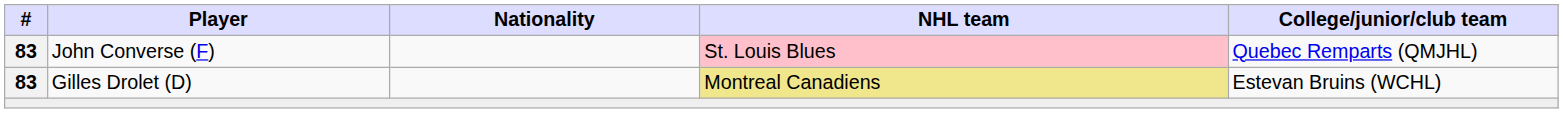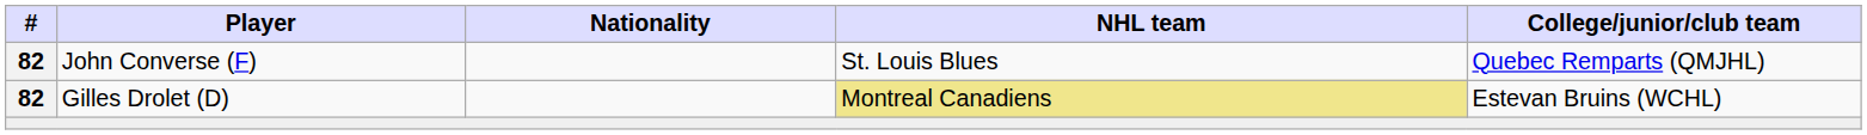 <table class="wikitable" style="width: 100%">
 <tr>
 <th style="background:#ddf; width:2.75%;">#</th>
 <th style="background:#ddf; width:22.0%;">Player</th>
 <th style="background:#ddf; width:20.0%;">Nationality</th>
 <th style="background:#ddf; width:34.0%;">NHL team</th>
 <th style="background:#ddf; width:100.0%;">College/junior/club team</th>
 </tr>
 <tr>
-<th>83</th>
+<th>82</th>
 <td>John Converse (<a href='#'>F</a>)</td>
 <td></td>
-<td style="background: pink;">St. Louis Blues</td>
+<td>St. Louis Blues</td>
 <td><a href='#'>Quebec Remparts</a> (QMJHL)</td>
 </tr>
 <tr>
-<th>83</th>
+<th>82</th>
 <td>Gilles Drolet (D)</td>
 <td></td>
 <td style="background: khaki;">Montreal Canadiens</td>
 <td>Estevan Bruins (WCHL)</td>
 </tr>
 <tr>
 <td align=center colspan="6" bgcolor="#efefef"></td>
 </tr>
 </table>
